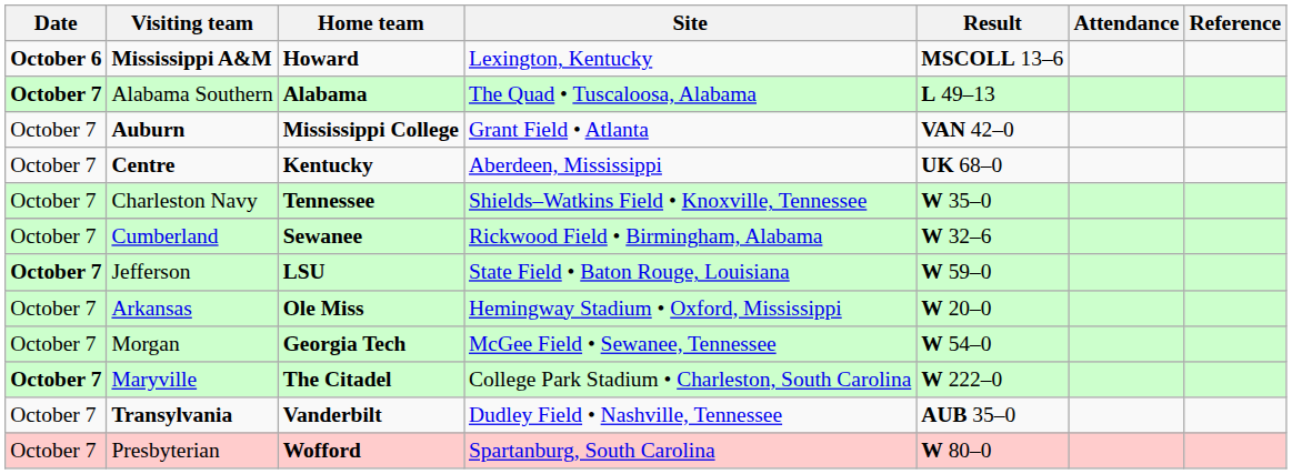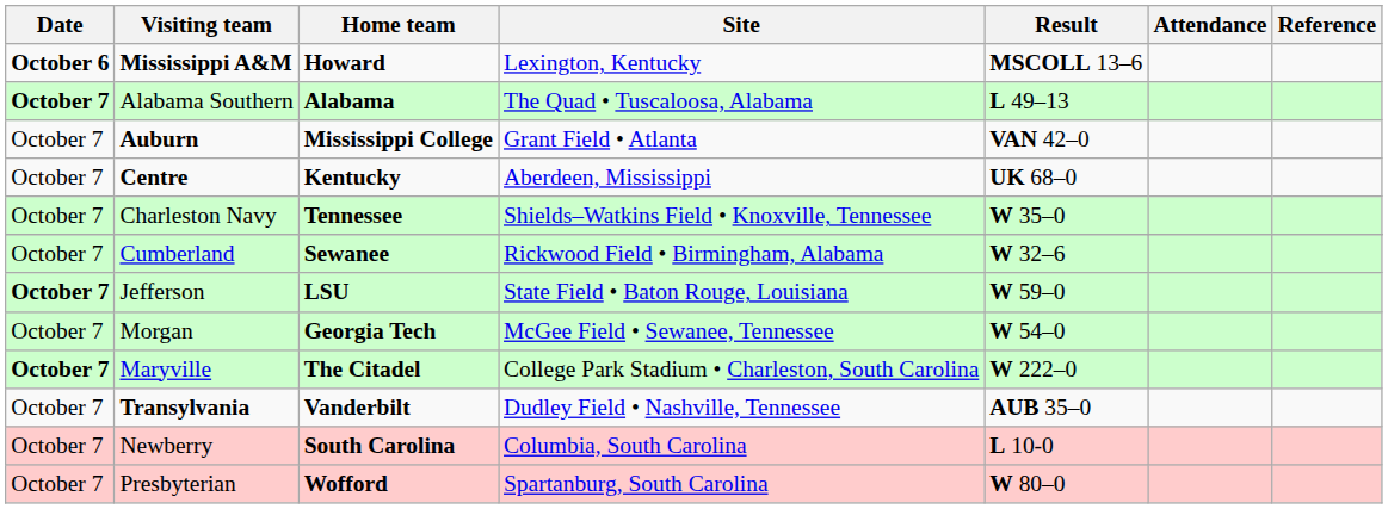 <table class="wikitable" style="font-size:95%;">
 <tr>
 <th>Date</th>
 <th>Visiting team</th>
 <th>Home team</th>
 <th>Site</th>
 <th>Result</th>
 <th>Attendance</th>
 <th class="unsortable">Reference</th>
 </tr>
 <tr bgcolor=>
 <td><strong>October 6</strong></td>
 <td><strong>Mississippi A&M</strong></td>
 <td><strong>Howard</strong></td>
 <td><a href='#'>Lexington, Kentucky</a></td>
 <td><strong>MSCOLL</strong> 13–6</td>
 <td></td>
 <td></td>
 </tr>
 <tr bgcolor=ccffcc>
 <td><strong>October 7</strong></td>
 <td>Alabama Southern</td>
 <td><strong>Alabama</strong></td>
 <td><a href='#'>The Quad</a> • <a href='#'>Tuscaloosa, Alabama</a></td>
 <td><strong>L</strong> 49–13</td>
 <td></td>
 <td></td>
 </tr>
 <tr bgcolor=>
 <td>October 7</td>
 <td><strong>Auburn</strong></td>
 <td><strong>Mississippi College</strong></td>
 <td><a href='#'>Grant Field</a> • <a href='#'>Atlanta</a></td>
 <td><strong>VAN</strong> 42–0</td>
 <td></td>
 <td></td>
 </tr>
 <tr bgcolor=>
 <td>October 7</td>
 <td><strong>Centre</strong></td>
 <td><strong>Kentucky</strong></td>
 <td><a href='#'>Aberdeen, Mississippi</a></td>
 <td><strong>UK</strong> 68–0</td>
 <td></td>
 <td></td>
 </tr>
 <tr bgcolor=ccffcc>
 <td>October 7</td>
 <td>Charleston Navy</td>
 <td><strong>Tennessee</strong></td>
 <td><a href='#'>Shields–Watkins Field</a> • <a href='#'>Knoxville, Tennessee</a></td>
 <td><strong>W</strong> 35–0</td>
 <td></td>
 <td></td>
 </tr>
 <tr bgcolor=>
 </tr>
 <tr October 7||>
 </tr>
 <tr bgcolor=ccffcc>
 <td>October 7</td>
 <td><a href='#'>Cumberland</a></td>
 <td><strong>Sewanee</strong></td>
 <td><a href='#'>Rickwood Field</a> • <a href='#'>Birmingham, Alabama</a></td>
 <td><strong>W</strong> 32–6</td>
 <td></td>
 <td></td>
 </tr>
 <tr bgcolor=ccffcc>
 <td><strong>October 7</strong></td>
 <td>Jefferson</td>
 <td><strong>LSU</strong></td>
 <td><a href='#'>State Field</a> • <a href='#'>Baton Rouge, Louisiana</a></td>
 <td><strong>W</strong> 59–0</td>
 <td></td>
 <td></td>
 </tr>
 <tr bgcolor=ccffcc>
 <td>October 7</td>
-<td><a href='#'>Arkansas</a></td>
-<td><strong>Ole Miss</strong></td>
-<td><a href='#'>Hemingway Stadium</a> • <a href='#'>Oxford, Mississippi</a></td>
-<td><strong>W</strong> 20–0</td>
-<td></td>
-<td></td>
-</tr>
-<tr bgcolor=ccffcc>
-<td>October 7</td>
 <td>Morgan</td>
 <td><strong>Georgia Tech</strong></td>
 <td><a href='#'>McGee Field</a> • <a href='#'>Sewanee, Tennessee</a></td>
 <td><strong>W</strong> 54–0</td>
 <td></td>
 <td></td>
 </tr>
 <tr bgcolor=ccffcc>
 <td><strong>October 7</strong></td>
 <td><a href='#'>Maryville</a></td>
 <td><strong>The Citadel</strong></td>
 <td>College Park Stadium • <a href='#'>Charleston, South Carolina</a></td>
 <td><strong>W</strong> 222–0</td>
 <td></td>
 <td></td>
 </tr>
 <tr bgcolor=>
 <td>October 7</td>
 <td><strong>Transylvania</strong></td>
 <td><strong>Vanderbilt</strong></td>
 <td><a href='#'>Dudley Field</a> • <a href='#'>Nashville, Tennessee</a></td>
 <td><strong>AUB</strong> 35–0</td>
 <td></td>
 <td></td>
 </tr>
 <tr bgcolor=ffcccc>
 <td>October 7</td>
+<td>Newberry</td>
+<td><strong>South Carolina</strong></td>
+<td><a href='#'>Columbia, South Carolina</a></td>
+<td><strong>L</strong> 10-0</td>
+<td></td>
+<td></td>
+</tr>
+<tr bgcolor=ffcccc>
+<td>October 7</td>
 <td>Presbyterian</td>
 <td><strong>Wofford</strong></td>
 <td><a href='#'>Spartanburg, South Carolina</a></td>
 <td><strong>W</strong> 80–0</td>
 <td></td>
 <td></td>
 </tr>
 </table>
